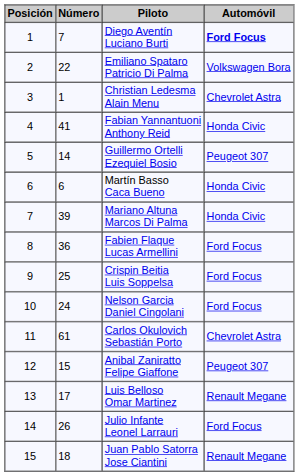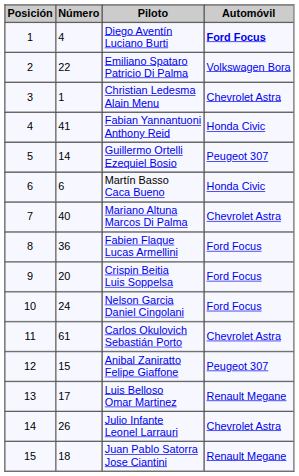 <table style="background:#f7f8ff;" cellpadding="3" cellspacing="0" border="1" style="font-size: 95%; border: gray solid 1px; border-collapse: collapse;">
 <tr align="center" style="background:#CCCCCC;">
 <th>Posición</th>
 <th>Número</th>
 <th>Piloto</th>
 <th>Automóvil</th>
 </tr>
 <tr align="center">
 <td>1</td>
-<td align="left">7</td>
+<td align="left">4</td>
 <td align="left"> <a href='#'>Diego Aventín</a><br> <a href='#'>Luciano Burti</a></td>
 <td align="left"><strong><a href='#'>Ford Focus</a></strong></td>
 </tr>
 <tr align="center">
 <td>2</td>
 <td align="left">22</td>
 <td align="left"> <a href='#'>Emiliano Spataro</a><br> <a href='#'>Patricio Di Palma</a></td>
 <td align="left"><a href='#'>Volkswagen Bora</a></td>
 </tr>
 <tr align="center">
 <td>3</td>
 <td align="left">1</td>
 <td align="left"> <a href='#'>Christian Ledesma</a><br> <a href='#'>Alain Menu</a></td>
 <td align="left"><a href='#'>Chevrolet Astra</a></td>
 </tr>
 <tr align="center">
 <td>4</td>
 <td align="left">41</td>
 <td align="left"> <a href='#'>Fabian Yannantuoni</a><br> <a href='#'>Anthony Reid</a></td>
 <td align="left"><a href='#'>Honda Civic</a></td>
 </tr>
 <tr align="center">
 <td>5</td>
 <td align="left">14</td>
 <td align="left"> <a href='#'>Guillermo Ortelli</a><br> <a href='#'>Ezequiel Bosio</a></td>
 <td align="left"><a href='#'>Peugeot 307</a></td>
 </tr>
 <tr align="center">
 <td>6</td>
 <td align="left">6</td>
 <td align="left"> Martín Basso<br> <a href='#'>Caca Bueno</a></td>
 <td align="left"><a href='#'>Honda Civic</a></td>
 </tr>
 <tr align="center">
 <td>7</td>
-<td align="left">39</td>
+<td align="left">40</td>
 <td align="left"> <a href='#'>Mariano Altuna</a><br> <a href='#'>Marcos Di Palma</a></td>
-<td align="left"><a href='#'>Honda Civic</a></td>
+<td align="left"><a href='#'>Chevrolet Astra</a></td>
 </tr>
 <tr align="center">
 <td>8</td>
 <td align="left">36</td>
 <td align="left"> <a href='#'>Fabien Flaque</a><br> <a href='#'>Lucas Armellini</a></td>
 <td align="left"><a href='#'>Ford Focus</a></td>
 </tr>
 <tr align="center">
 <td>9</td>
-<td align="left">25</td>
+<td align="left">20</td>
 <td align="left"> <a href='#'>Crispin Beitia</a><br> <a href='#'>Luis Soppelsa</a></td>
 <td align="left"><a href='#'>Ford Focus</a></td>
 </tr>
 <tr align="center">
 <td>10</td>
 <td align="left">24</td>
 <td align="left"> <a href='#'>Nelson Garcia</a><br> <a href='#'>Daniel Cingolani</a></td>
 <td align="left"><a href='#'>Ford Focus</a></td>
 </tr>
 <tr align="center">
 <td>11</td>
 <td align="left">61</td>
 <td align="left"> <a href='#'>Carlos Okulovich</a><br> <a href='#'>Sebastián Porto</a></td>
 <td align="left"><a href='#'>Chevrolet Astra</a></td>
 </tr>
 <tr align="center">
 <td>12</td>
 <td align="left">15</td>
 <td align="left"> <a href='#'>Anibal Zaniratto</a><br> <a href='#'>Felipe Giaffone</a></td>
 <td align="left"><a href='#'>Peugeot 307</a></td>
 </tr>
 <tr align="center">
 <td>13</td>
 <td align="left">17</td>
 <td align="left"> <a href='#'>Luis Belloso</a><br> <a href='#'>Omar Martinez</a></td>
 <td align="left"><a href='#'>Renault Megane</a></td>
 </tr>
 <tr align="center">
 <td>14</td>
 <td align="left">26</td>
 <td align="left"> <a href='#'>Julio Infante</a><br> <a href='#'>Leonel Larrauri</a></td>
-<td align="left"><a href='#'>Ford Focus</a></td>
+<td align="left"><a href='#'>Chevrolet Astra</a></td>
 </tr>
 <tr align="center">
 <td>15</td>
 <td align="left">18</td>
 <td align="left"> <a href='#'>Juan Pablo Satorra</a><br> <a href='#'>Jose Ciantini</a></td>
 <td align="left"><a href='#'>Renault Megane</a></td>
 </tr>
 <tr align="center">
 </tr>
 </table>
